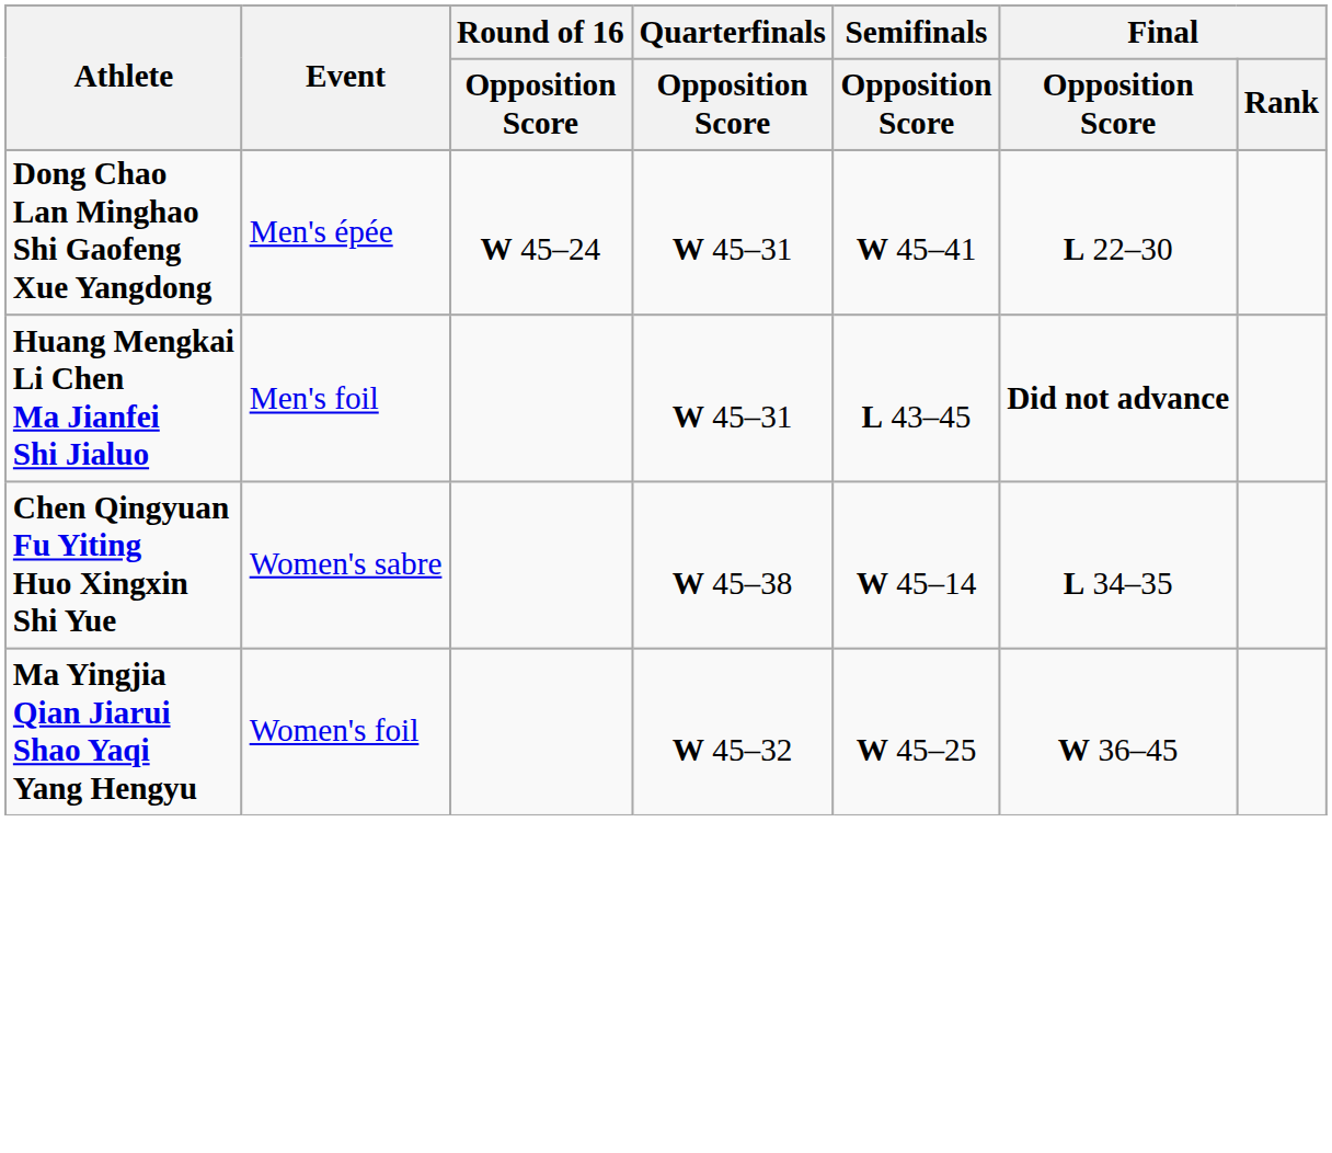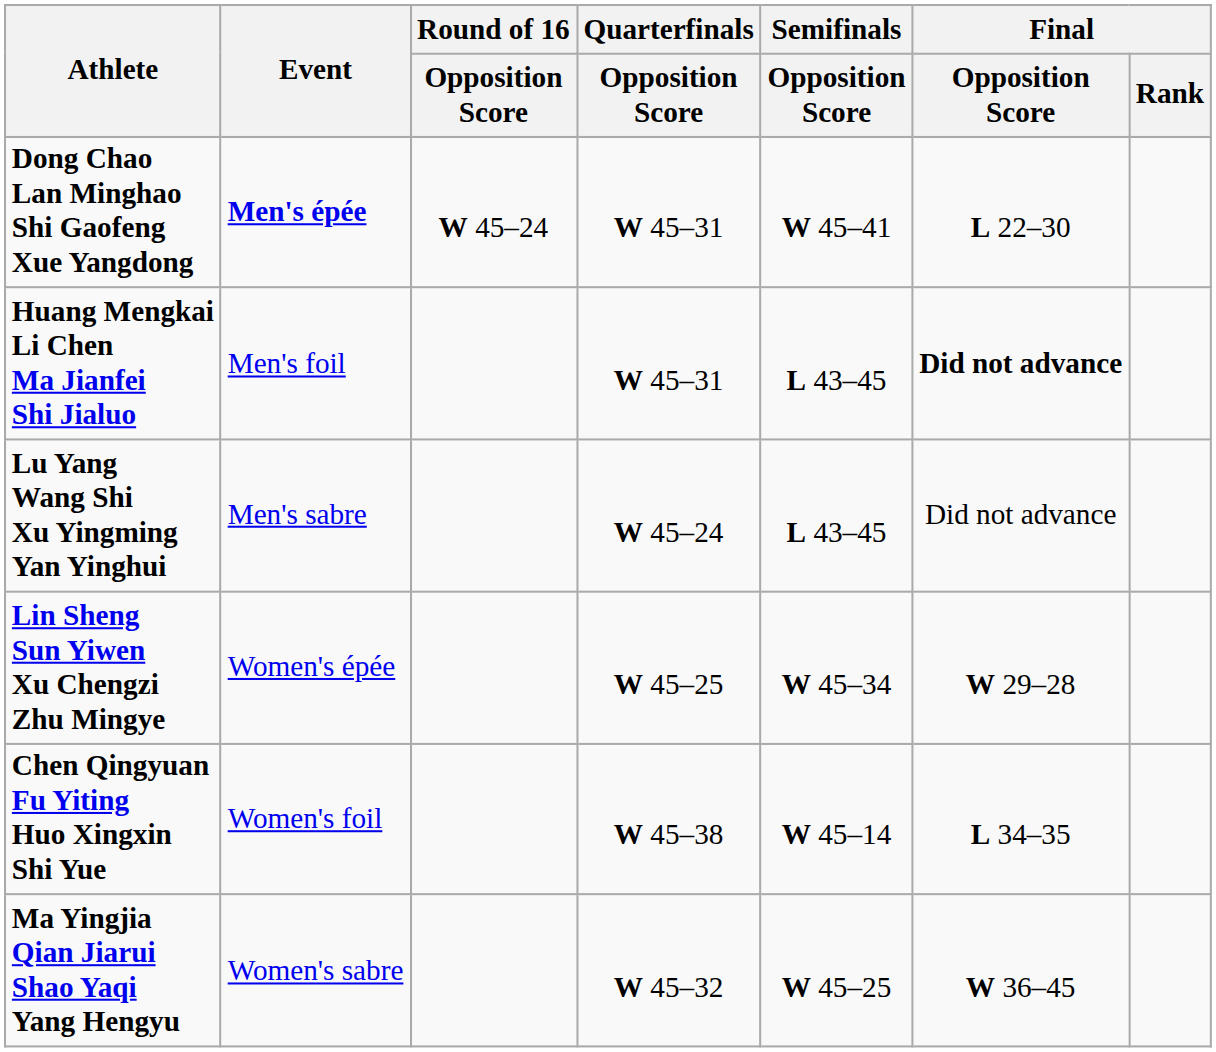 <table class=wikitable style=font-size:90%;text-align:center>
 <tr>
 <th rowspan="2">Athlete</th>
 <th rowspan="2">Event</th>
 <th>Round of 16</th>
 <th>Quarterfinals</th>
 <th>Semifinals</th>
 <th colspan="2">Final</th>
 </tr>
 <tr>
 <th>Opposition<br>Score</th>
 <th>Opposition<br>Score</th>
 <th>Opposition<br>Score</th>
 <th>Opposition<br>Score</th>
 <th>Rank</th>
 </tr>
 <tr>
 <td align=left><strong>Dong Chao<br>Lan Minghao<br>Shi Gaofeng<br>Xue Yangdong</strong></td>
-<td align=left><a href='#'>Men's épée</a></td>
+<td align=left><strong><a href='#'>Men's épée</a></strong></td>
 <td><br><strong>W</strong> 45–24</td>
 <td><br><strong>W</strong> 45–31</td>
 <td><br><strong>W</strong> 45–41</td>
 <td><br><strong>L</strong> 22–30</td>
 <td></td>
 </tr>
 <tr>
 <td align=left><strong>Huang Mengkai<br>Li Chen<br><a href='#'>Ma Jianfei</a><br><a href='#'>Shi Jialuo</a></strong></td>
 <td align=left><a href='#'>Men's foil</a></td>
 <td></td>
 <td><br><strong>W</strong> 45–31</td>
 <td><br><strong>L</strong> 43–45</td>
 <td><strong>Did not advance</strong></td>
 <td></td>
 </tr>
 <tr>
+<td align=left><strong>Lu Yang<br>Wang Shi<br>Xu Yingming<br>Yan Yinghui</strong></td>
+<td align=left><a href='#'>Men's sabre</a></td>
+<td></td>
+<td><br><strong>W</strong> 45–24</td>
+<td><br><strong>L</strong> 43–45</td>
+<td>Did not advance</td>
+<td></td>
+</tr>
+<tr>
+<td align=left><strong><a href='#'>Lin Sheng</a><br><a href='#'>Sun Yiwen</a><br>Xu Chengzi<br>Zhu Mingye</strong></td>
+<td align=left><a href='#'>Women's épée</a></td>
+<td></td>
+<td><br><strong>W</strong> 45–25</td>
+<td><br><strong>W</strong> 45–34</td>
+<td><br><strong>W</strong> 29–28</td>
+<td></td>
+</tr>
+<tr>
 <td align=left><strong>Chen Qingyuan<br><a href='#'>Fu Yiting</a><br>Huo Xingxin<br>Shi Yue</strong></td>
-<td align=left><a href='#'>Women's sabre</a></td>
+<td align=left><a href='#'>Women's foil</a></td>
 <td></td>
 <td><br><strong>W</strong> 45–38</td>
 <td><br><strong>W</strong> 45–14</td>
 <td><br><strong>L</strong> 34–35</td>
 <td></td>
 </tr>
 <tr>
 <td align=left><strong>Ma Yingjia<br><a href='#'>Qian Jiarui</a><br><a href='#'>Shao Yaqi</a><br>Yang Hengyu</strong></td>
-<td align=left><a href='#'>Women's foil</a></td>
+<td align=left><a href='#'>Women's sabre</a></td>
 <td></td>
 <td><br><strong>W</strong> 45–32</td>
 <td><br><strong>W</strong> 45–25</td>
 <td><br><strong>W</strong> 36–45</td>
 <td></td>
 </tr>
 </table>
